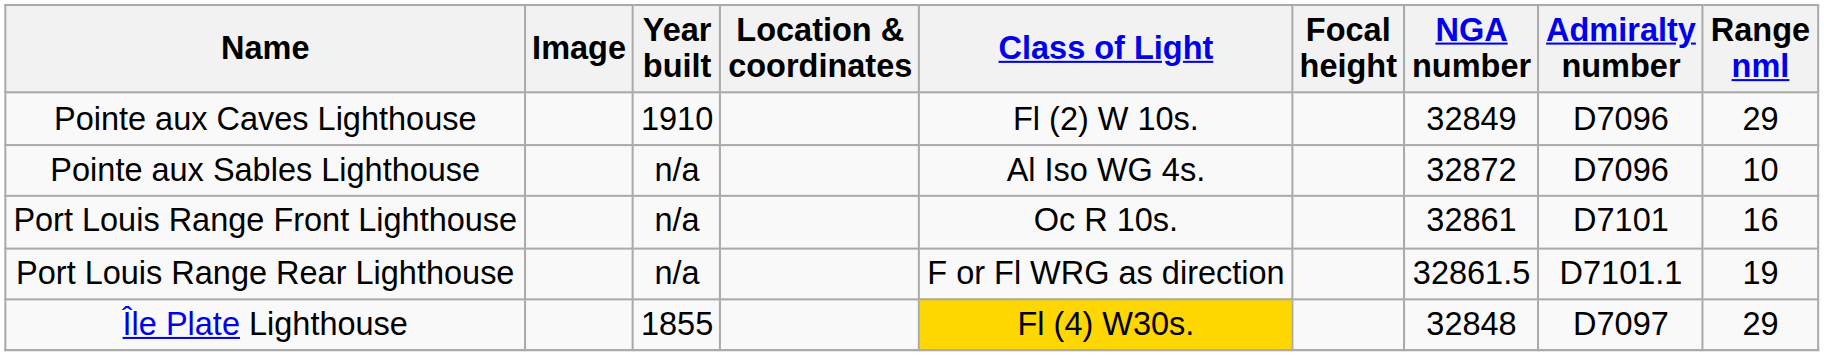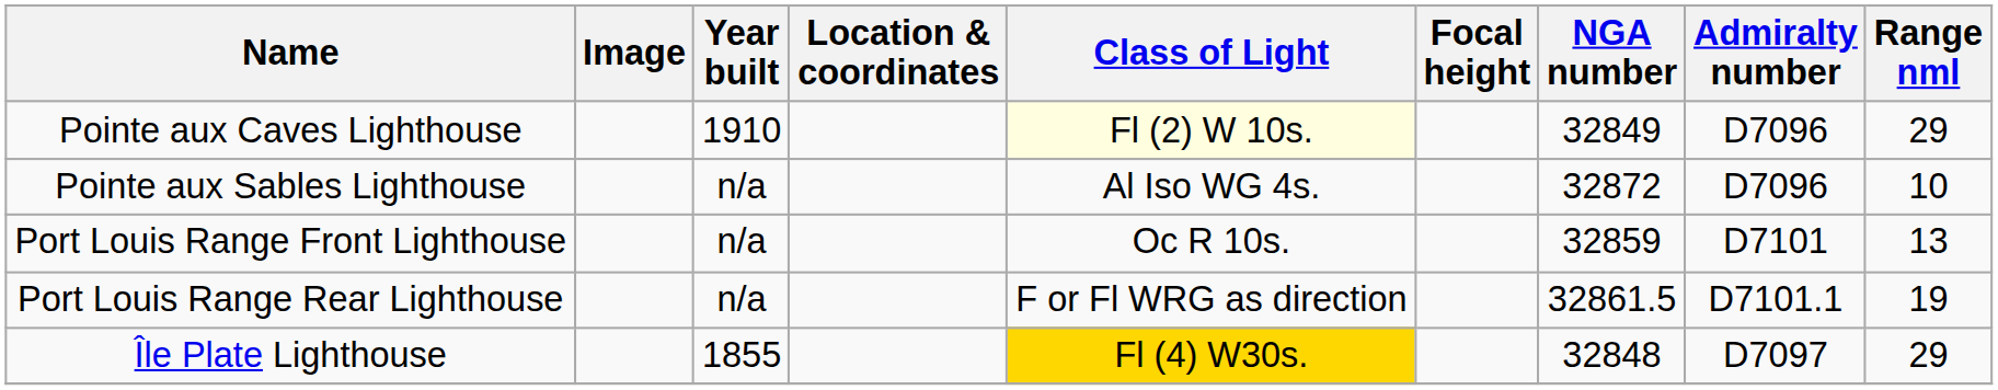 <table class="wikitable sortable" style="margin:auto;text-align:center">
 <tr>
 <th>Name</th>
 <th>Image</th>
 <th>Year<br>built</th>
 <th>Location &<br> coordinates</th>
 <th><a href='#'>Class of Light</a></th>
 <th>Focal<br>height</th>
 <th><a href='#'>NGA</a><br>number</th>
 <th><a href='#'>Admiralty</a><br>number</th>
 <th>Range<br><a href='#'>nml</a></th>
 </tr>
 <tr>
 <td>Pointe aux Caves Lighthouse</td>
 <td></td>
 <td>1910</td>
 <td></td>
-<td>Fl (2) W 10s.</td>
+<td style="background: lightyellow;">Fl (2) W 10s.</td>
 <td></td>
 <td>32849</td>
 <td>D7096</td>
 <td>29</td>
 </tr>
 <tr>
 <td>Pointe aux Sables Lighthouse</td>
 <td></td>
 <td>n/a</td>
 <td></td>
 <td>Al Iso WG 4s.</td>
 <td></td>
 <td>32872</td>
 <td>D7096</td>
 <td>10</td>
 </tr>
 <tr>
 <td>Port Louis Range Front Lighthouse</td>
 <td></td>
 <td>n/a</td>
 <td></td>
 <td>Oc R 10s.</td>
 <td></td>
-<td>32861</td>
+<td>32859</td>
 <td>D7101</td>
-<td>16</td>
+<td>13</td>
 </tr>
 <tr>
 <td>Port Louis Range Rear Lighthouse</td>
 <td></td>
 <td>n/a</td>
 <td></td>
 <td>F or Fl WRG as direction</td>
 <td></td>
 <td>32861.5</td>
 <td>D7101.1</td>
 <td>19</td>
 </tr>
 <tr>
 <td><a href='#'>Île Plate</a>  Lighthouse</td>
 <td></td>
 <td>1855</td>
 <td></td>
 <td style="background: gold;">Fl (4) W30s.</td>
 <td></td>
 <td>32848</td>
 <td>D7097</td>
 <td>29</td>
 </tr>
 <tr>
 </tr>
 </table>
